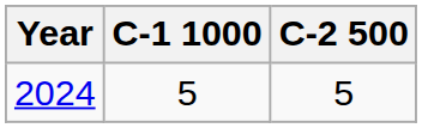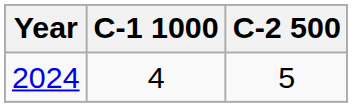 <table class="wikitable" style="text-align:center;">
 <tr>
 <th>Year</th>
 <th>C-1 1000</th>
 <th>C-2 500</th>
 </tr>
 <tr>
 <td><a href='#'>2024</a></td>
-<td>5</td>
+<td>4</td>
 <td>5</td>
 </tr>
 </table>
